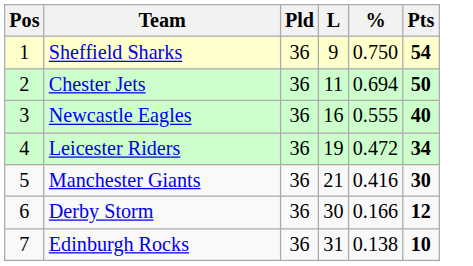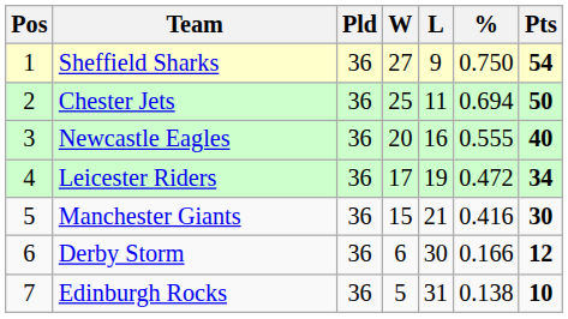 <table class="wikitable" style="text-align: center;">
 <tr>
 <th>Pos</th>
 <th scope="col" style="width: 180px;">Team</th>
 <th>Pld</th>
+<th>W</th>
 <th>L</th>
 <th>%</th>
 <th>Pts</th>
 </tr>
 <tr style="background: #ffffcc;">
 <td>1</td>
 <td style="text-align:left;"><a href='#'>Sheffield Sharks</a></td>
 <td>36</td>
+<td>27</td>
 <td>9</td>
 <td>0.750</td>
 <td><strong>54</strong></td>
 </tr>
 <tr style="background: #ccffcc;">
 <td>2</td>
 <td style="text-align:left;"><a href='#'>Chester Jets</a></td>
 <td>36</td>
+<td>25</td>
 <td>11</td>
 <td>0.694</td>
 <td><strong>50</strong></td>
 </tr>
 <tr style="background: #ccffcc;">
 <td>3</td>
 <td style="text-align:left;"><a href='#'>Newcastle Eagles</a></td>
 <td>36</td>
+<td>20</td>
 <td>16</td>
 <td>0.555</td>
 <td><strong>40</strong></td>
 </tr>
 <tr style="background: #ccffcc;">
 <td>4</td>
 <td style="text-align:left;"><a href='#'>Leicester Riders</a></td>
 <td>36</td>
+<td>17</td>
 <td>19</td>
 <td>0.472</td>
 <td><strong>34</strong></td>
 </tr>
 <tr style="background: ;">
 <td>5</td>
 <td style="text-align:left;"><a href='#'>Manchester Giants</a></td>
 <td>36</td>
+<td>15</td>
 <td>21</td>
 <td>0.416</td>
 <td><strong>30</strong></td>
 </tr>
 <tr style="background: ;">
 <td>6</td>
 <td style="text-align:left;"><a href='#'>Derby Storm</a></td>
 <td>36</td>
+<td>6</td>
 <td>30</td>
 <td>0.166</td>
 <td><strong>12</strong></td>
 </tr>
 <tr style="background: ;">
 <td>7</td>
 <td style="text-align:left;"><a href='#'>Edinburgh Rocks</a></td>
 <td>36</td>
+<td>5</td>
 <td>31</td>
 <td>0.138</td>
 <td><strong>10</strong></td>
 </tr>
 </table>
